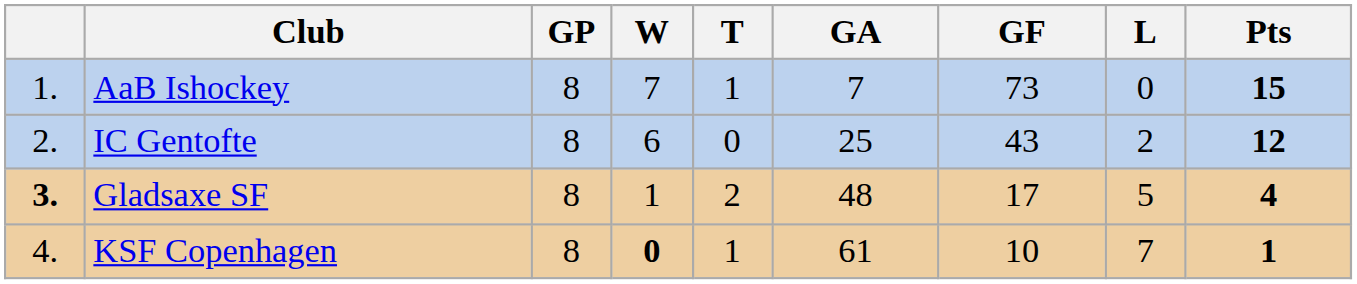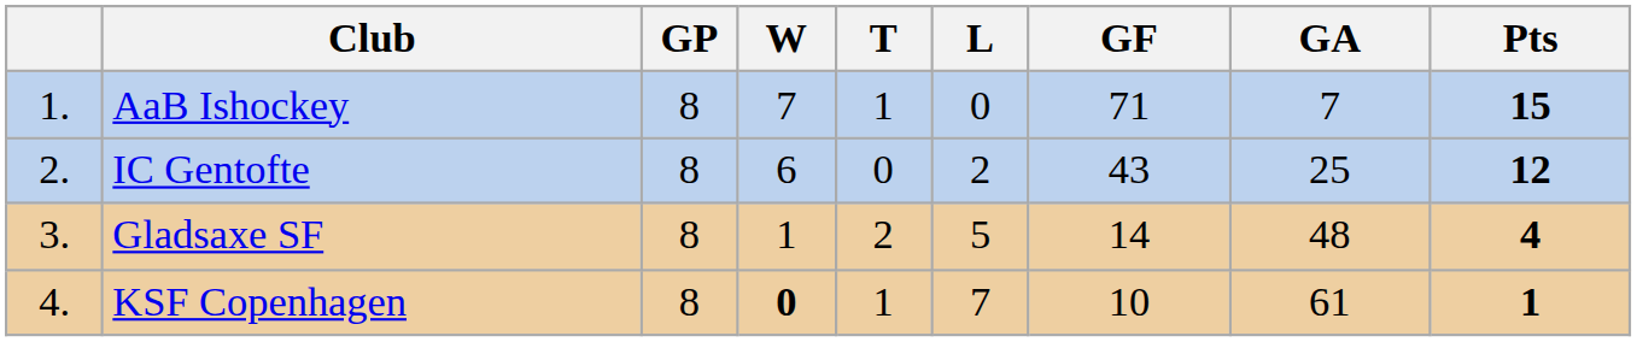 <table class="wikitable">
 <tr>
 <th width="30"></th>
 <th width="200">Club</th>
 <th width="30">GP</th>
 <th width="30">W</th>
 <th width="30">T</th>
+<th width="30">L</th>
+<th width="70">GF</th>
 <th width="70">GA</th>
-<th width="70">GF</th>
-<th width="30">L</th>
 <th width="70">Pts</th>
 </tr>
 <tr bgcolor="#BCD2EE" align="center">
 <td>1.</td>
 <td align="left"><a href='#'>AaB Ishockey</a></td>
 <td>8</td>
 <td>7</td>
 <td>1</td>
+<td>0</td>
+<td>71</td>
 <td>7</td>
-<td>73</td>
-<td>0</td>
 <td><strong>15</strong></td>
 </tr>
 <tr bgcolor="#BCD2EE" align="center">
 <td>2.</td>
 <td align="left"><a href='#'>IC Gentofte</a></td>
 <td>8</td>
 <td>6</td>
 <td>0</td>
+<td>2</td>
+<td>43</td>
 <td>25</td>
-<td>43</td>
-<td>2</td>
 <td><strong>12</strong></td>
 </tr>
 <tr bgcolor="#EECFA1" align="center">
-<td><strong>3.</strong></td>
+<td>3.</td>
 <td align="left"><a href='#'>Gladsaxe SF</a></td>
 <td>8</td>
 <td>1</td>
 <td>2</td>
+<td>5</td>
+<td>14</td>
 <td>48</td>
-<td>17</td>
-<td>5</td>
 <td><strong>4</strong></td>
 </tr>
 <tr bgcolor="#EECFA1" align="center">
 <td>4.</td>
 <td align="left"><a href='#'>KSF Copenhagen</a></td>
 <td>8</td>
 <td><strong>0</strong></td>
 <td>1</td>
+<td>7</td>
+<td>10</td>
 <td>61</td>
-<td>10</td>
-<td>7</td>
 <td><strong>1</strong></td>
 </tr>
 </table>
